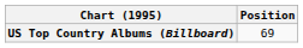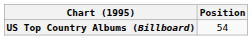 <table class="wikitable plainrowheaders" style="text-align:center">
 <tr>
 <th scope="col">Chart (1995)</th>
 <th scope="col">Position</th>
 </tr>
 <tr>
 <th scope="row">US Top Country Albums (<em>Billboard</em>)</th>
-<td>69</td>
+<td>54</td>
 </tr>
 </table>
